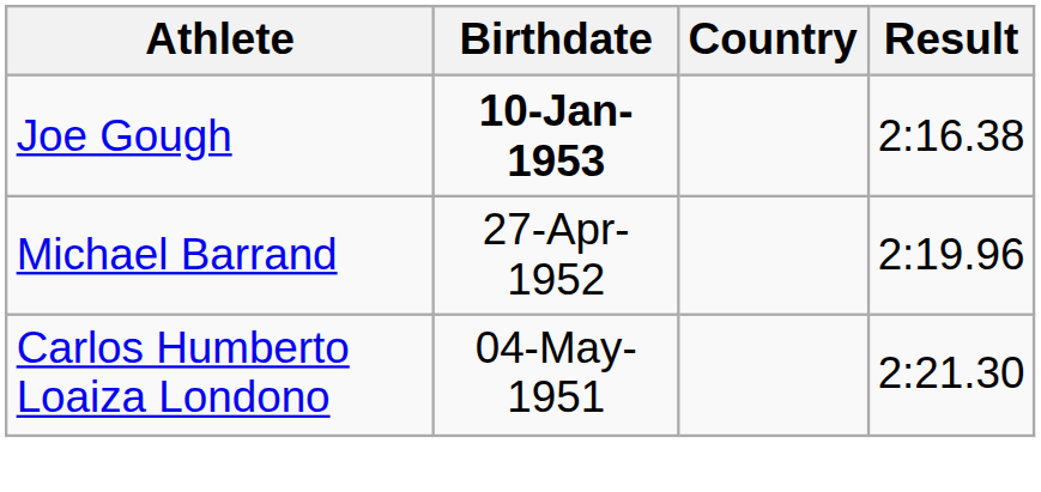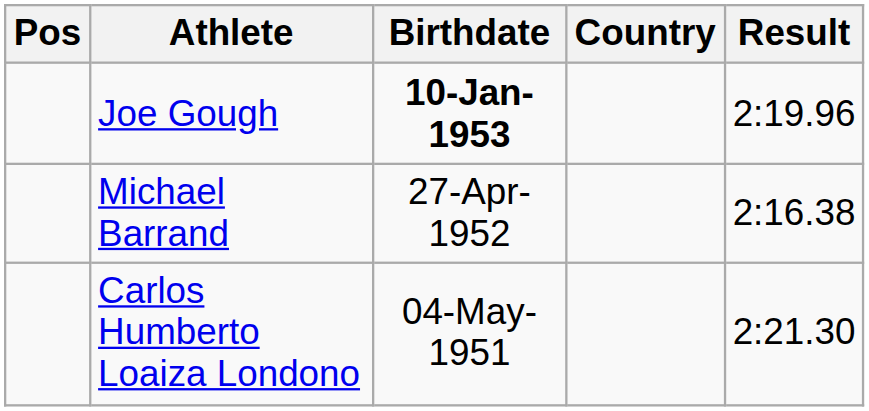 <table class="wikitable"  style="text-align:center; width:60%;">
 <tr>
+<th>Pos</th>
 <th>Athlete</th>
 <th>Birthdate</th>
 <th>Country</th>
 <th>Result</th>
 </tr>
 <tr>
+<td align=center></td>
 <td align=left><a href='#'>Joe Gough</a></td>
 <td><strong>10-Jan-1953</strong></td>
+<td align=left></td>
+<td>2:19.96</td>
+</tr>
+<tr>
+<td align=center></td>
+<td align=left><a href='#'>Michael Barrand</a></td>
+<td>27-Apr-1952</td>
 <td align=left></td>
 <td>2:16.38</td>
 </tr>
 <tr>
-<td align=left><a href='#'>Michael Barrand</a></td>
-<td>27-Apr-1952</td>
-<td align=left></td>
-<td>2:19.96</td>
-</tr>
-<tr>
+<td align=center></td>
 <td align=left><a href='#'>Carlos Humberto Loaiza Londono</a></td>
 <td>04-May-1951</td>
 <td align=left></td>
 <td>2:21.30</td>
 </tr>
 </table>
